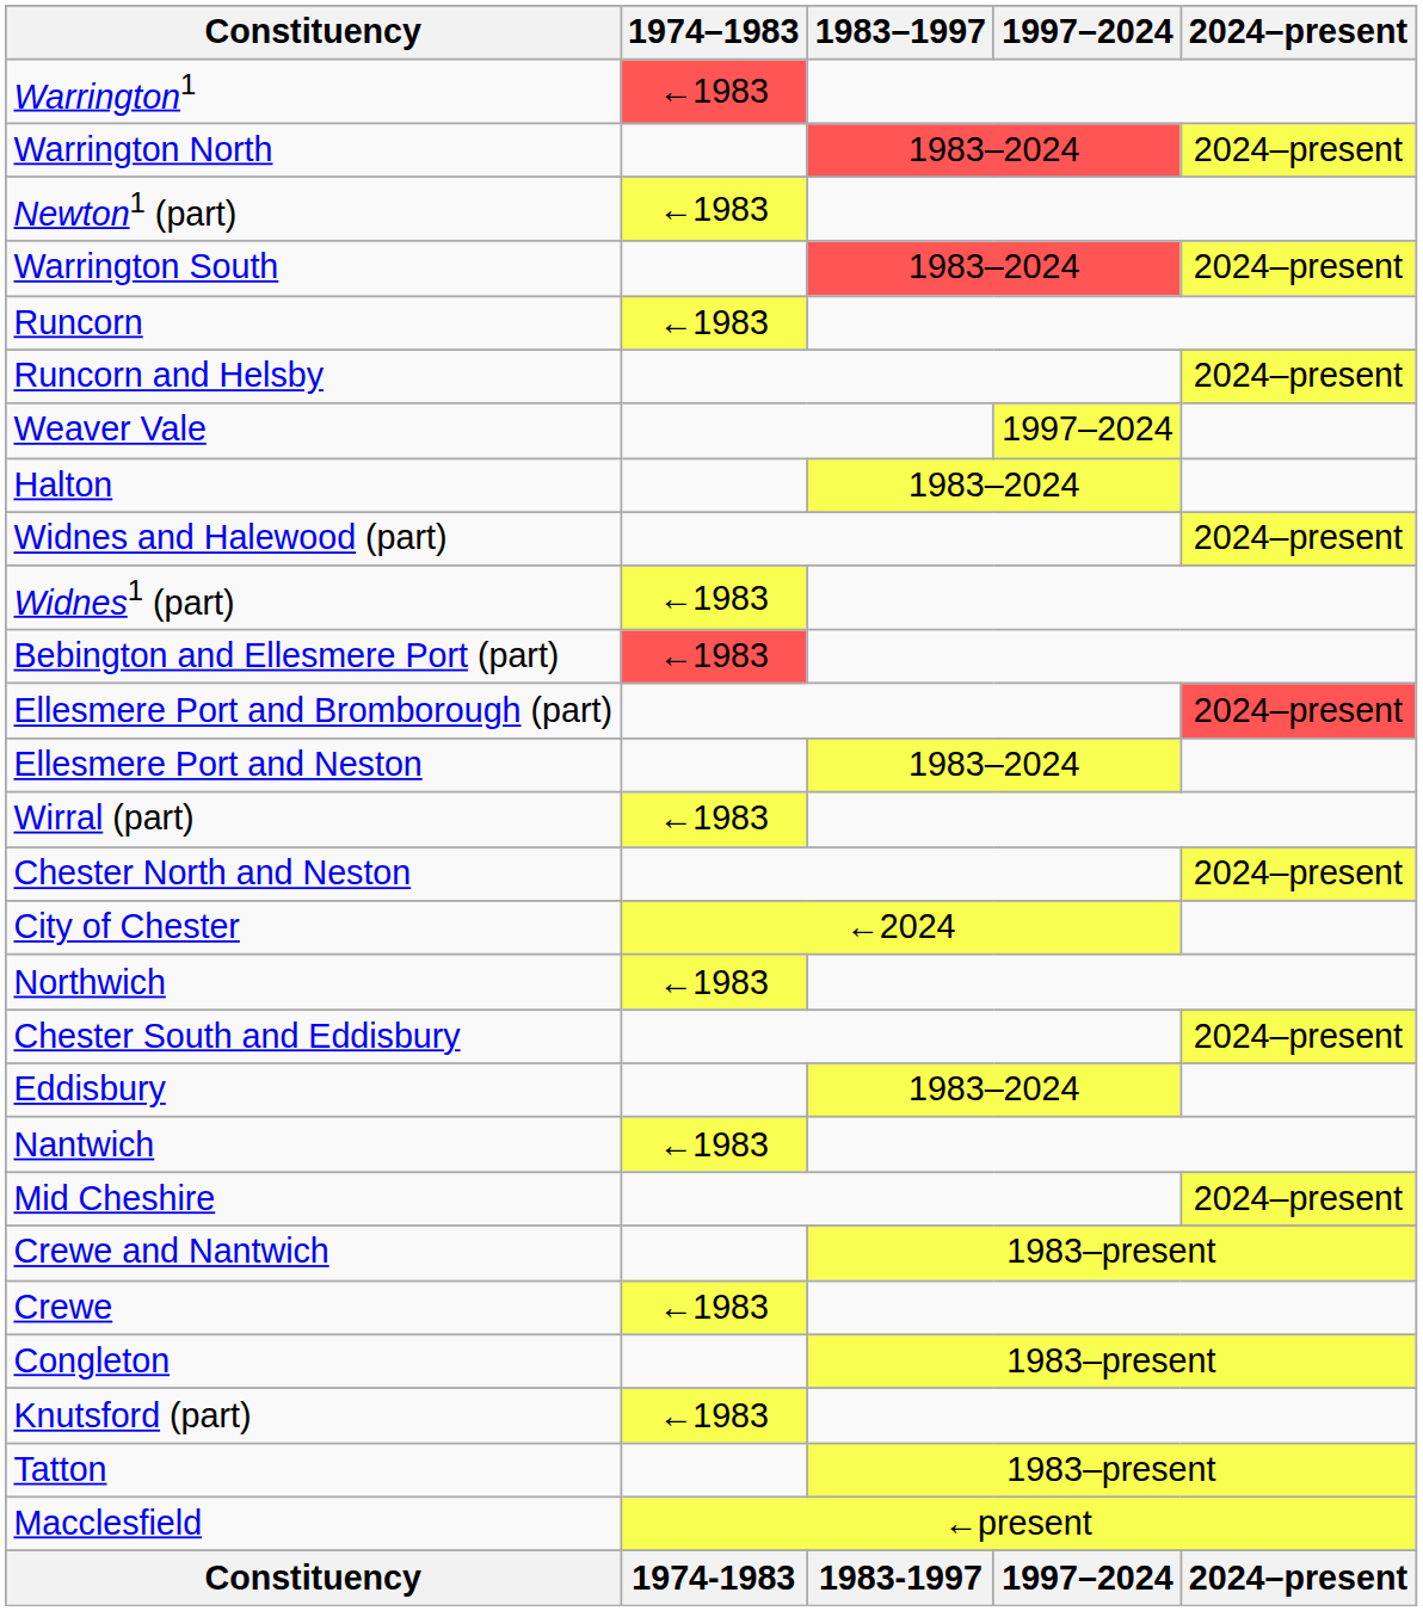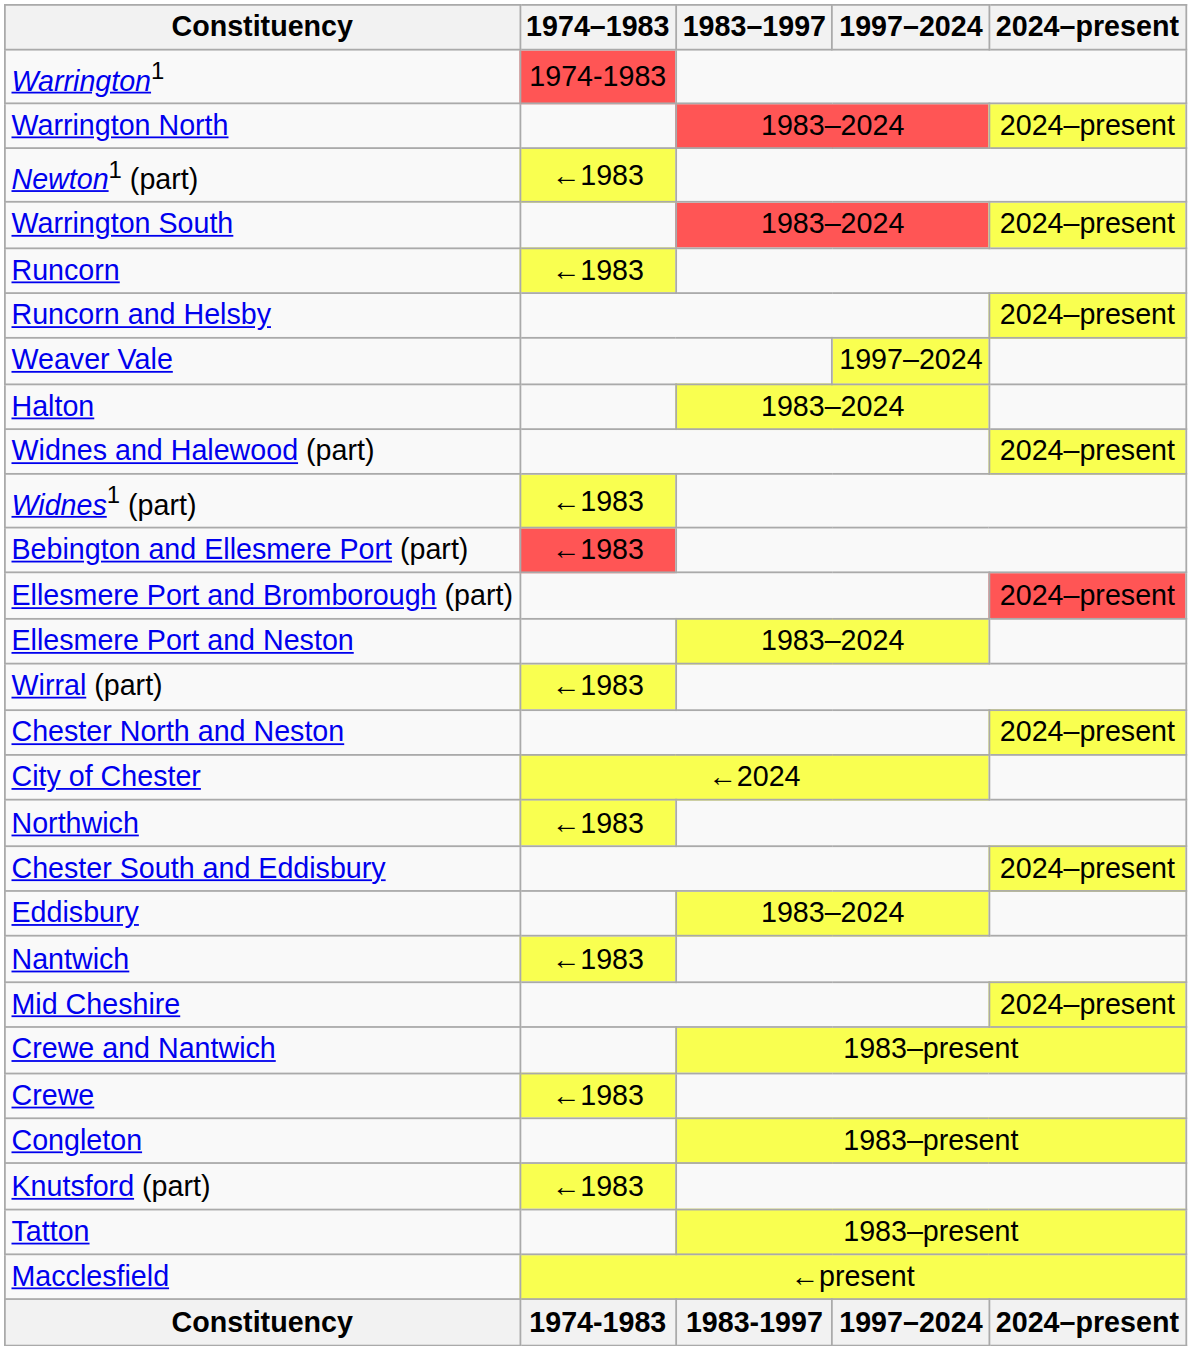 <table class="wikitable">
 <tr>
 <th>Constituency</th>
 <th>1974–1983</th>
 <th>1983–1997</th>
 <th>1997–2024</th>
 <th>2024–present</th>
 </tr>
 <tr>
 <td><a href='#'><em>Warrington</em></a><sup>1</sup></td>
-<td align="center" bgcolor="#ff5555">←1983</td>
+<td align="center" bgcolor="#ff5555">1974-1983</td>
 <td colspan="3"></td>
 </tr>
 <tr>
 <td><a href='#'>Warrington North</a></td>
 <td></td>
 <td colspan="2" align="center" bgcolor="#ff5555">1983–2024</td>
 <td align="center" bgcolor="#f9ff50">2024–present</td>
 </tr>
 <tr>
 <td><a href='#'><em>Newton</em></a><sup>1</sup> (part)</td>
 <td align="center" bgcolor="#f9ff50">←1983</td>
 <td colspan="3"></td>
 </tr>
 <tr>
 <td><a href='#'>Warrington South</a></td>
 <td></td>
 <td colspan="2" align="center" bgcolor="#ff5555">1983–2024</td>
 <td align="center" bgcolor="#f9ff50">2024–present</td>
 </tr>
 <tr>
 <td><a href='#'>Runcorn</a></td>
 <td align="center" bgcolor="#f9ff50">←1983</td>
 <td colspan="3"></td>
 </tr>
 <tr>
 <td><a href='#'>Runcorn and Helsby</a></td>
 <td colspan="3"></td>
 <td align="center" bgcolor="#f9ff50">2024–present</td>
 </tr>
 <tr>
 <td><a href='#'>Weaver Vale</a></td>
 <td colspan="2"></td>
 <td align="center" bgcolor="#f9ff50">1997–2024</td>
 <td></td>
 </tr>
 <tr>
 <td><a href='#'>Halton</a></td>
 <td></td>
 <td colspan="2" align="center" bgcolor="#f9ff50">1983–2024</td>
 <td></td>
 </tr>
 <tr>
 <td><a href='#'>Widnes and Halewood</a> (part)</td>
 <td colspan="3"></td>
 <td align="center" bgcolor="#f9ff50">2024–present</td>
 </tr>
 <tr>
 <td><a href='#'><em>Widnes</em></a><sup>1</sup> (part)</td>
 <td align="center" bgcolor="#f9ff50">←1983</td>
 <td colspan="3"></td>
 </tr>
 <tr>
 <td><a href='#'>Bebington and Ellesmere Port</a> (part)</td>
 <td align="center" bgcolor="#ff5555">←1983</td>
 <td colspan="3"></td>
 </tr>
 <tr>
 <td><a href='#'>Ellesmere Port and Bromborough</a> (part)</td>
 <td colspan="3"></td>
 <td align="center" bgcolor="#ff5555">2024–present</td>
 </tr>
 <tr>
 <td><a href='#'>Ellesmere Port and Neston</a></td>
 <td></td>
 <td colspan="2" align="center" bgcolor="#f9ff50">1983–2024</td>
 <td></td>
 </tr>
 <tr>
 <td><a href='#'>Wirral</a> (part)</td>
 <td align="center" bgcolor="#f9ff50">←1983</td>
 <td colspan="3"></td>
 </tr>
 <tr>
 <td><a href='#'>Chester North and Neston</a></td>
 <td colspan="3"></td>
 <td align="center" bgcolor="#f9ff50">2024–present</td>
 </tr>
 <tr>
 <td><a href='#'>City of Chester</a></td>
 <td colspan="3" align="center" bgcolor="#f9ff50">←2024</td>
 <td></td>
 </tr>
 <tr>
 <td><a href='#'>Northwich</a></td>
 <td align="center" bgcolor="#f9ff50">←1983</td>
 <td colspan="3"></td>
 </tr>
 <tr>
 <td><a href='#'>Chester South and Eddisbury</a></td>
 <td colspan="3"></td>
 <td align="center" bgcolor="#f9ff50">2024–present</td>
 </tr>
 <tr>
 <td><a href='#'>Eddisbury</a></td>
 <td></td>
 <td colspan="2" align="center" bgcolor="#f9ff50">1983–2024</td>
 <td></td>
 </tr>
 <tr>
 <td><a href='#'>Nantwich</a></td>
 <td align="center" bgcolor="#f9ff50">←1983</td>
 <td colspan="3"></td>
 </tr>
 <tr>
 <td><a href='#'>Mid Cheshire</a></td>
 <td colspan="3"></td>
 <td align="center" bgcolor="#f9ff50">2024–present</td>
 </tr>
 <tr>
 <td><a href='#'>Crewe and Nantwich</a></td>
 <td></td>
 <td colspan="3" align="center" bgcolor="#f9ff50">1983–present</td>
 </tr>
 <tr>
 <td><a href='#'>Crewe</a></td>
 <td align="center" bgcolor="#f9ff50">←1983</td>
 <td colspan="3"></td>
 </tr>
 <tr>
 <td><a href='#'>Congleton</a></td>
 <td></td>
 <td colspan="3" align="center" bgcolor="#f9ff50">1983–present</td>
 </tr>
 <tr>
 <td><a href='#'>Knutsford</a> (part)</td>
 <td align="center" bgcolor="#f9ff50">←1983</td>
 <td colspan="3"></td>
 </tr>
 <tr>
 <td><a href='#'>Tatton</a></td>
 <td></td>
 <td colspan="3" align="center" bgcolor="#f9ff50">1983–present</td>
 </tr>
 <tr>
 <td><a href='#'>Macclesfield</a></td>
 <td colspan="4" align="center" bgcolor="#f9ff50">←present</td>
 </tr>
 <tr>
 <th>Constituency</th>
 <th>1974-1983</th>
 <th>1983-1997</th>
 <th>1997–2024</th>
 <th>2024–present</th>
 </tr>
 </table>
